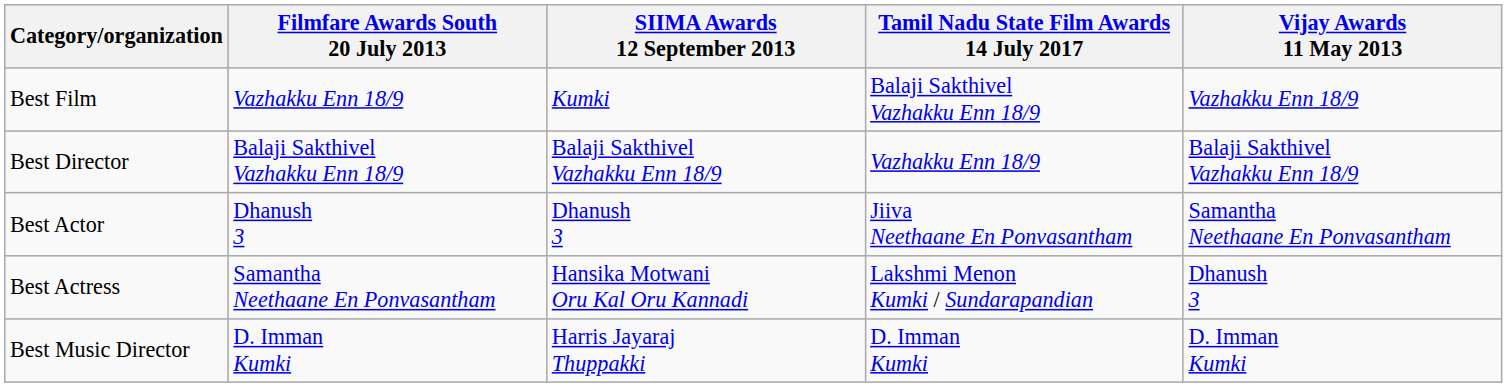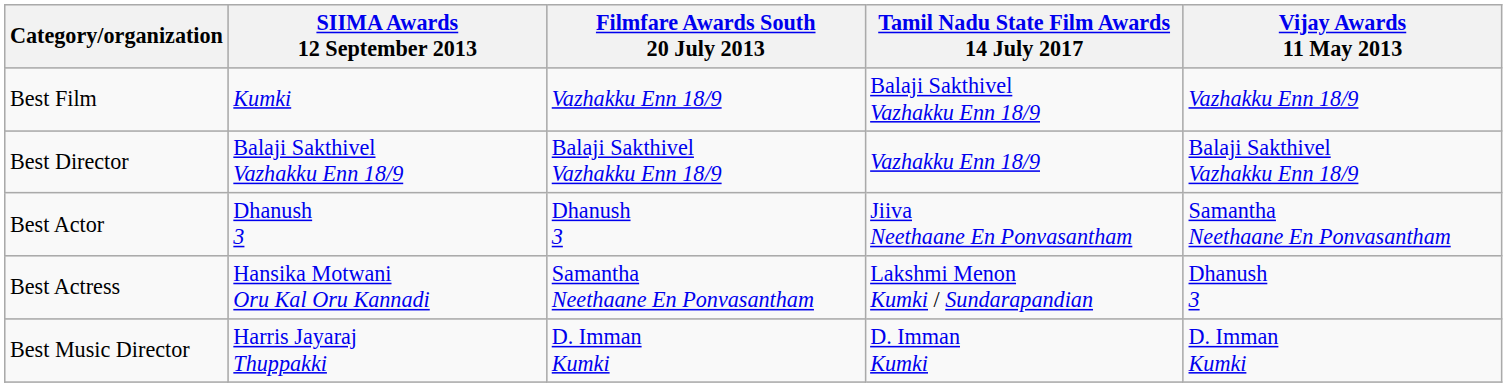 <table class="wikitable" style="font-size: 90%;">
 <tr>
 <th style="width:20px;">Category/organization</th>
+<th style="width:200px;"><a href='#'>SIIMA Awards</a><br>12 September 2013</th>
 <th style="width:200px;"><a href='#'>Filmfare Awards South</a><br>20 July 2013</th>
-<th style="width:200px;"><a href='#'>SIIMA Awards</a><br>12 September 2013</th>
 <th style="width:200px;"><a href='#'>Tamil Nadu State Film Awards</a><br>14 July 2017</th>
 <th style="width:200px;"><a href='#'>Vijay Awards</a><br>11 May 2013</th>
 </tr>
 <tr>
 <td>Best Film</td>
+<td><em><a href='#'>Kumki</a></em></td>
 <td><em><a href='#'>Vazhakku Enn 18/9</a></em></td>
-<td><em><a href='#'>Kumki</a></em></td>
 <td><a href='#'>Balaji Sakthivel</a><br><em><a href='#'>Vazhakku Enn 18/9</a></em></td>
 <td><em><a href='#'>Vazhakku Enn 18/9</a></em></td>
 </tr>
 <tr>
 <td>Best Director</td>
 <td><a href='#'>Balaji Sakthivel</a><br><em><a href='#'>Vazhakku Enn 18/9</a></em></td>
 <td><a href='#'>Balaji Sakthivel</a><br><em><a href='#'>Vazhakku Enn 18/9</a></em></td>
 <td><em><a href='#'>Vazhakku Enn 18/9</a></em></td>
 <td><a href='#'>Balaji Sakthivel</a><br><em><a href='#'>Vazhakku Enn 18/9</a></em></td>
 </tr>
 <tr>
 <td>Best Actor</td>
 <td><a href='#'>Dhanush</a><br><em><a href='#'>3</a></em></td>
 <td><a href='#'>Dhanush</a><br><em><a href='#'>3</a></em></td>
 <td><a href='#'>Jiiva</a><br><em><a href='#'>Neethaane En Ponvasantham</a></em></td>
 <td><a href='#'>Samantha</a><br><em><a href='#'>Neethaane En Ponvasantham</a></em></td>
 </tr>
 <tr>
 <td>Best Actress</td>
+<td><a href='#'>Hansika Motwani</a><br><em><a href='#'>Oru Kal Oru Kannadi</a></em></td>
 <td><a href='#'>Samantha</a><br><em><a href='#'>Neethaane En Ponvasantham</a></em></td>
-<td><a href='#'>Hansika Motwani</a><br><em><a href='#'>Oru Kal Oru Kannadi</a></em></td>
 <td><a href='#'>Lakshmi Menon</a><br><em><a href='#'>Kumki</a></em> / <em><a href='#'>Sundarapandian</a></em></td>
 <td><a href='#'>Dhanush</a><br><em><a href='#'>3</a></em></td>
 </tr>
 <tr>
 <td>Best Music Director</td>
+<td><a href='#'>Harris Jayaraj</a><br><em><a href='#'>Thuppakki</a></em></td>
 <td><a href='#'>D. Imman</a><br><em><a href='#'>Kumki</a></em></td>
-<td><a href='#'>Harris Jayaraj</a><br><em><a href='#'>Thuppakki</a></em></td>
 <td><a href='#'>D. Imman</a><br><em><a href='#'>Kumki</a></em></td>
 <td><a href='#'>D. Imman</a><br><em><a href='#'>Kumki</a></em></td>
 </tr>
 </table>
